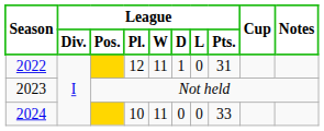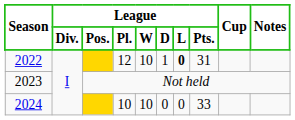 <table class="wikitable">
 <tr style="background:#d92121;">
 <th rowspan="2" ! style="background:#FFFFFF; color:#000000; border:2px solid #20BD16;" scope="col">Season</th>
 <th colspan="7" ! style="background:#FFFFFF; color:#000000; border:2px solid #20BD16;" scope="col">League</th>
 <th rowspan="2" ! style="background:#FFFFFF; color:#000000; border:2px solid #20BD16;" scope="col">Cup</th>
 <th rowspan="2" ! style="background:#FFFFFF; color:#000000; border:2px solid #20BD16;" scope="col">Notes</th>
 </tr>
 <tr>
 <th style="background:#FFFFFF; color:#000000;border:2px solid #20BD16;" scope="col">Div.</th>
 <th style="background:#FFFFFF; color:#000000;border:2px solid #20BD16;" scope="col">Pos.</th>
 <th style="background:#FFFFFF; color:#000000;border:2px solid #20BD16;" scope="col">Pl.</th>
 <th style="background:#FFFFFF; color:#000000;border:2px solid #20BD16;" scope="col">W</th>
 <th style="background:#FFFFFF; color:#000000;border:2px solid #20BD16;" scope="col">D</th>
 <th style="background:#FFFFFF; color:#000000;border:2px solid #20BD16;" scope="col">L</th>
 <th style="background:#FFFFFF; color:#000000;border:2px solid #20BD16;" scope="col">Pts.</th>
 </tr>
 <tr>
 <td align=center><a href='#'>2022</a></td>
 <td align=center rowspan=3><a href='#'>I</a></td>
 <td bgcolor="#FFD700"></td>
 <td align=center>12</td>
-<td align=center>11</td>
+<td align=center>10</td>
 <td align=center>1</td>
-<td align=center>0</td>
+<td align=center><strong>0</strong></td>
 <td align=center>31</td>
 <td align=center></td>
 <td align=center></td>
 </tr>
 <tr>
 <td align=center>2023</td>
 <td align=center colspan=8><em>Not held</em></td>
 </tr>
 <tr>
 <td align=center><a href='#'>2024</a></td>
 <td bgcolor="#FFD700"></td>
 <td align=center>10</td>
-<td align=center>11</td>
+<td align=center>10</td>
 <td align=center>0</td>
 <td align=center>0</td>
 <td align=center>33</td>
 <td align=center></td>
 <td></td>
 </tr>
 </table>
